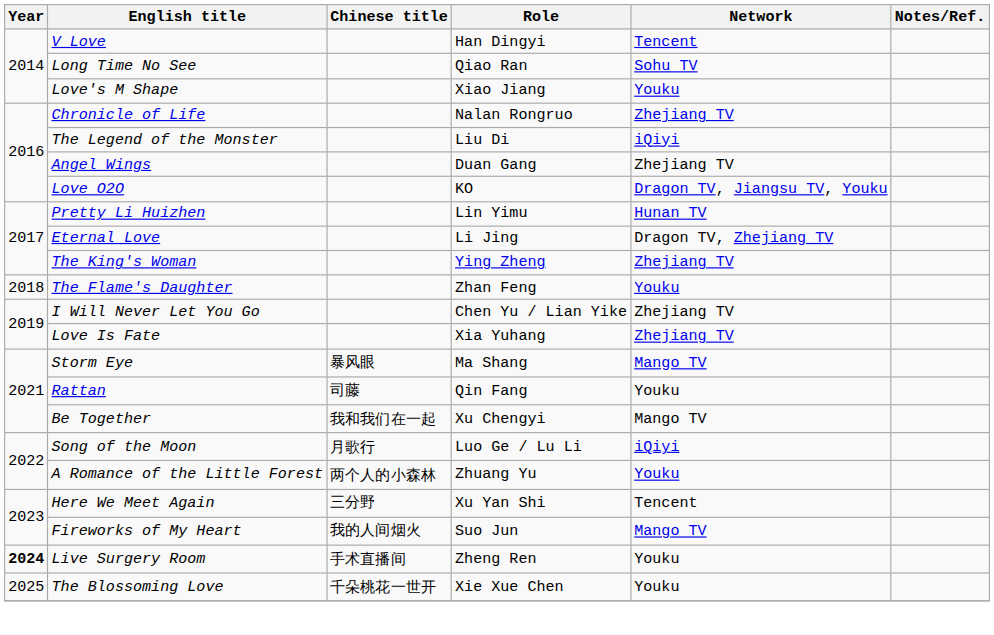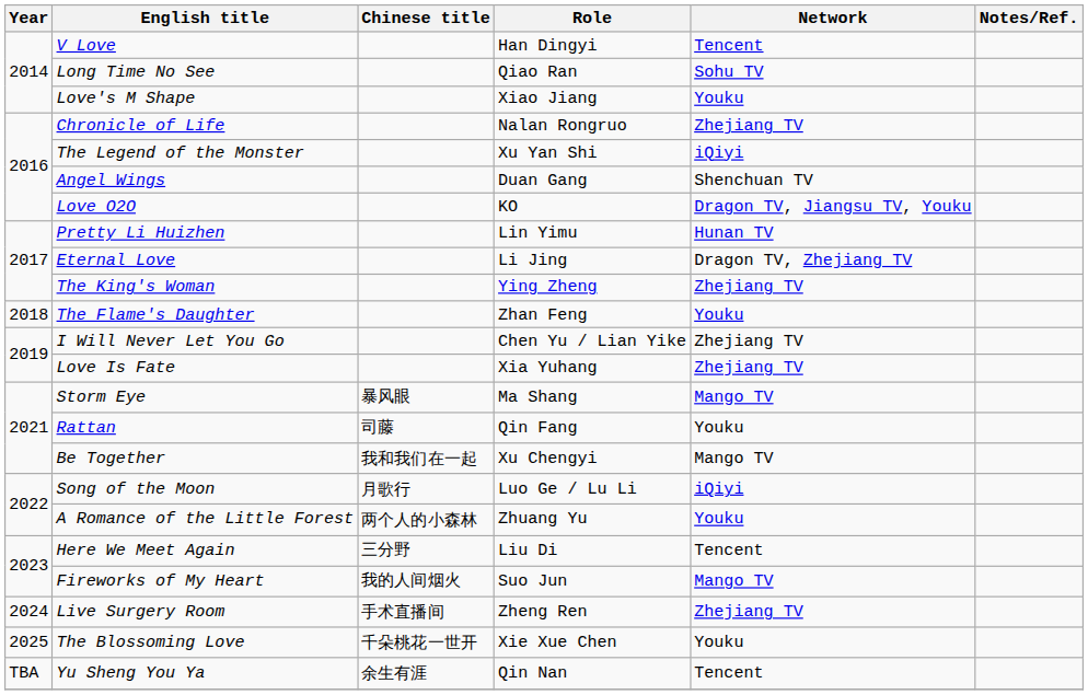 <table class="wikitable sortable">
 <tr>
 <th>Year</th>
 <th>English title</th>
 <th>Chinese title</th>
 <th>Role</th>
 <th>Network</th>
 <th>Notes/Ref.</th>
 </tr>
 <tr>
 <td rowspan=3>2014</td>
 <td><em><a href='#'>V Love</a></em></td>
 <td></td>
 <td>Han Dingyi</td>
 <td><a href='#'>Tencent</a></td>
 <td></td>
 </tr>
 <tr>
 <td><em>Long Time No See</em></td>
 <td></td>
 <td>Qiao Ran</td>
 <td><a href='#'>Sohu TV</a></td>
 <td></td>
 </tr>
 <tr>
 <td><em>Love's M Shape</em></td>
 <td></td>
 <td>Xiao Jiang</td>
 <td><a href='#'>Youku</a></td>
 <td></td>
 </tr>
 <tr>
 <td rowspan=4>2016</td>
 <td><em><a href='#'>Chronicle of Life</a></em></td>
 <td></td>
 <td>Nalan Rongruo</td>
 <td><a href='#'>Zhejiang TV</a></td>
 <td></td>
 </tr>
 <tr>
 <td><em>The Legend of the Monster</em></td>
 <td></td>
-<td>Liu Di</td>
+<td>Xu Yan Shi</td>
 <td><a href='#'>iQiyi</a></td>
 <td></td>
 </tr>
 <tr>
 <td><em><a href='#'>Angel Wings</a></em></td>
 <td></td>
 <td>Duan Gang</td>
-<td>Zhejiang TV</td>
+<td>Shenchuan TV</td>
 <td></td>
 </tr>
 <tr>
 <td><em><a href='#'>Love O2O</a></em></td>
 <td></td>
 <td>KO</td>
 <td><a href='#'>Dragon TV</a>, <a href='#'>Jiangsu TV</a>, <a href='#'>Youku</a></td>
 <td></td>
 </tr>
 <tr>
 <td rowspan=3>2017</td>
 <td><em><a href='#'>Pretty Li Huizhen</a></em></td>
 <td></td>
 <td>Lin Yimu</td>
 <td><a href='#'>Hunan TV</a></td>
 <td></td>
 </tr>
 <tr>
 <td><em><a href='#'>Eternal Love</a></em></td>
 <td></td>
 <td>Li Jing</td>
 <td>Dragon TV, <a href='#'>Zhejiang TV</a></td>
 <td></td>
 </tr>
 <tr>
 <td><em><a href='#'>The King's Woman</a></em></td>
 <td></td>
 <td><a href='#'>Ying Zheng</a></td>
 <td><a href='#'>Zhejiang TV </a></td>
 <td></td>
 </tr>
 <tr>
 <td>2018</td>
 <td><em><a href='#'>The Flame's Daughter</a></em></td>
 <td></td>
 <td>Zhan Feng</td>
 <td><a href='#'>Youku</a></td>
 <td></td>
 </tr>
 <tr>
 <td rowspan=2>2019</td>
 <td><em>I Will Never Let You Go</em></td>
 <td></td>
 <td>Chen Yu / Lian Yike</td>
 <td>Zhejiang TV</td>
 <td></td>
 </tr>
 <tr>
 <td><em>Love Is Fate</em></td>
 <td></td>
 <td>Xia Yuhang</td>
 <td><a href='#'>Zhejiang TV</a></td>
 <td></td>
 </tr>
 <tr>
 <td rowspan="3">2021</td>
 <td><em>Storm Eye</em></td>
 <td>暴风眼</td>
 <td>Ma Shang</td>
 <td><a href='#'>Mango TV</a></td>
 <td></td>
 </tr>
 <tr>
 <td><em><a href='#'>Rattan</a></em></td>
 <td>司藤</td>
 <td>Qin Fang</td>
 <td>Youku</td>
 <td></td>
 </tr>
 <tr>
 <td><em>Be Together</em></td>
 <td>我和我们在一起</td>
 <td>Xu Chengyi</td>
 <td>Mango TV</td>
 <td></td>
 </tr>
 <tr>
 <td rowspan="2">2022</td>
 <td><em>Song of the Moon</em></td>
 <td>月歌行</td>
 <td>Luo Ge / Lu Li</td>
 <td><a href='#'>iQiyi</a></td>
 <td></td>
 </tr>
 <tr>
 <td><em>A Romance of the Little Forest</em></td>
 <td>两个人的小森林</td>
 <td>Zhuang Yu</td>
 <td><a href='#'>Youku</a></td>
 <td></td>
 </tr>
 <tr>
 <td rowspan="2">2023</td>
 <td><em>Here We Meet Again</em></td>
 <td>三分野</td>
-<td>Xu Yan Shi</td>
+<td>Liu Di</td>
 <td>Tencent</td>
 <td></td>
 </tr>
 <tr>
 <td><em>Fireworks of My Heart</em></td>
 <td>我的人间烟火</td>
 <td>Suo Jun</td>
 <td><a href='#'>Mango TV</a></td>
 <td></td>
 </tr>
 <tr>
-<td rowspan="1"><strong>2024</strong></td>
+<td rowspan="1">2024</td>
 <td><em>Live Surgery Room</em></td>
 <td>手术直播间</td>
 <td>Zheng Ren</td>
-<td>Youku</td>
+<td><a href='#'>Zhejiang TV</a></td>
 <td></td>
 </tr>
 <tr>
 <td>2025</td>
 <td><em>The Blossoming Love</em></td>
 <td>千朵桃花一世开</td>
 <td>Xie Xue Chen</td>
 <td>Youku</td>
 <td></td>
 </tr>
 <tr>
+<td>TBA</td>
+<td><em>Yu Sheng You Ya</em></td>
+<td>余生有涯</td>
+<td>Qin Nan</td>
+<td>Tencent</td>
+<td></td>
+</tr>
+<tr>
 </tr>
 </table>
